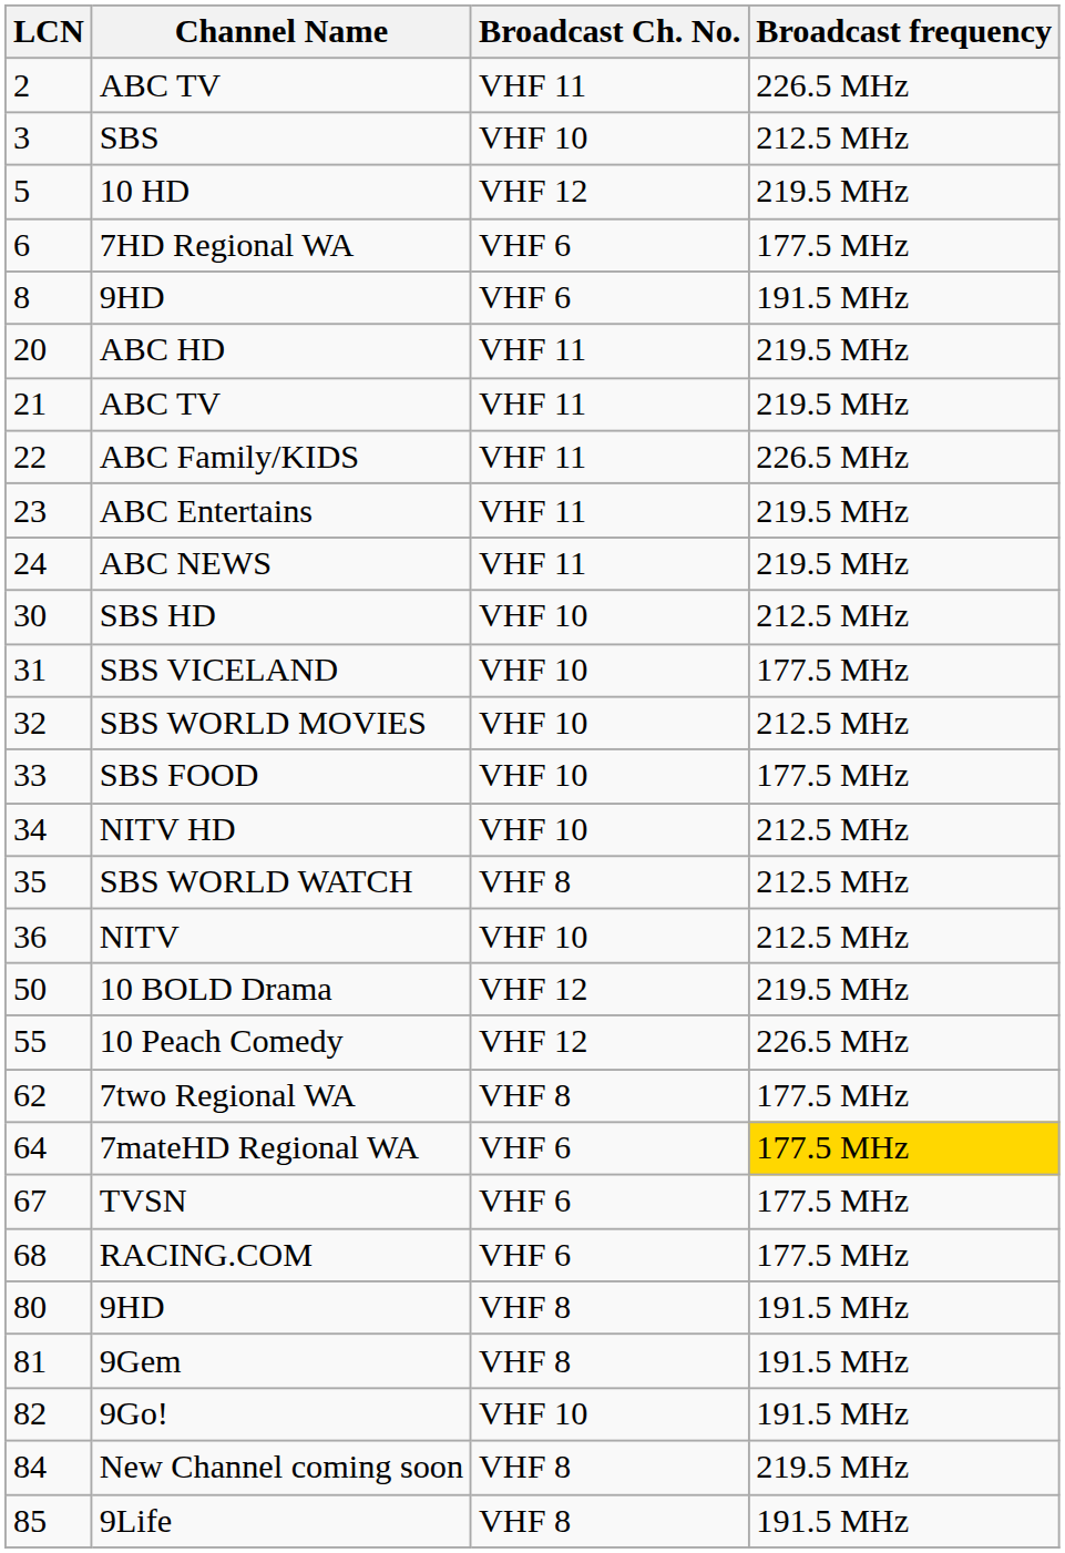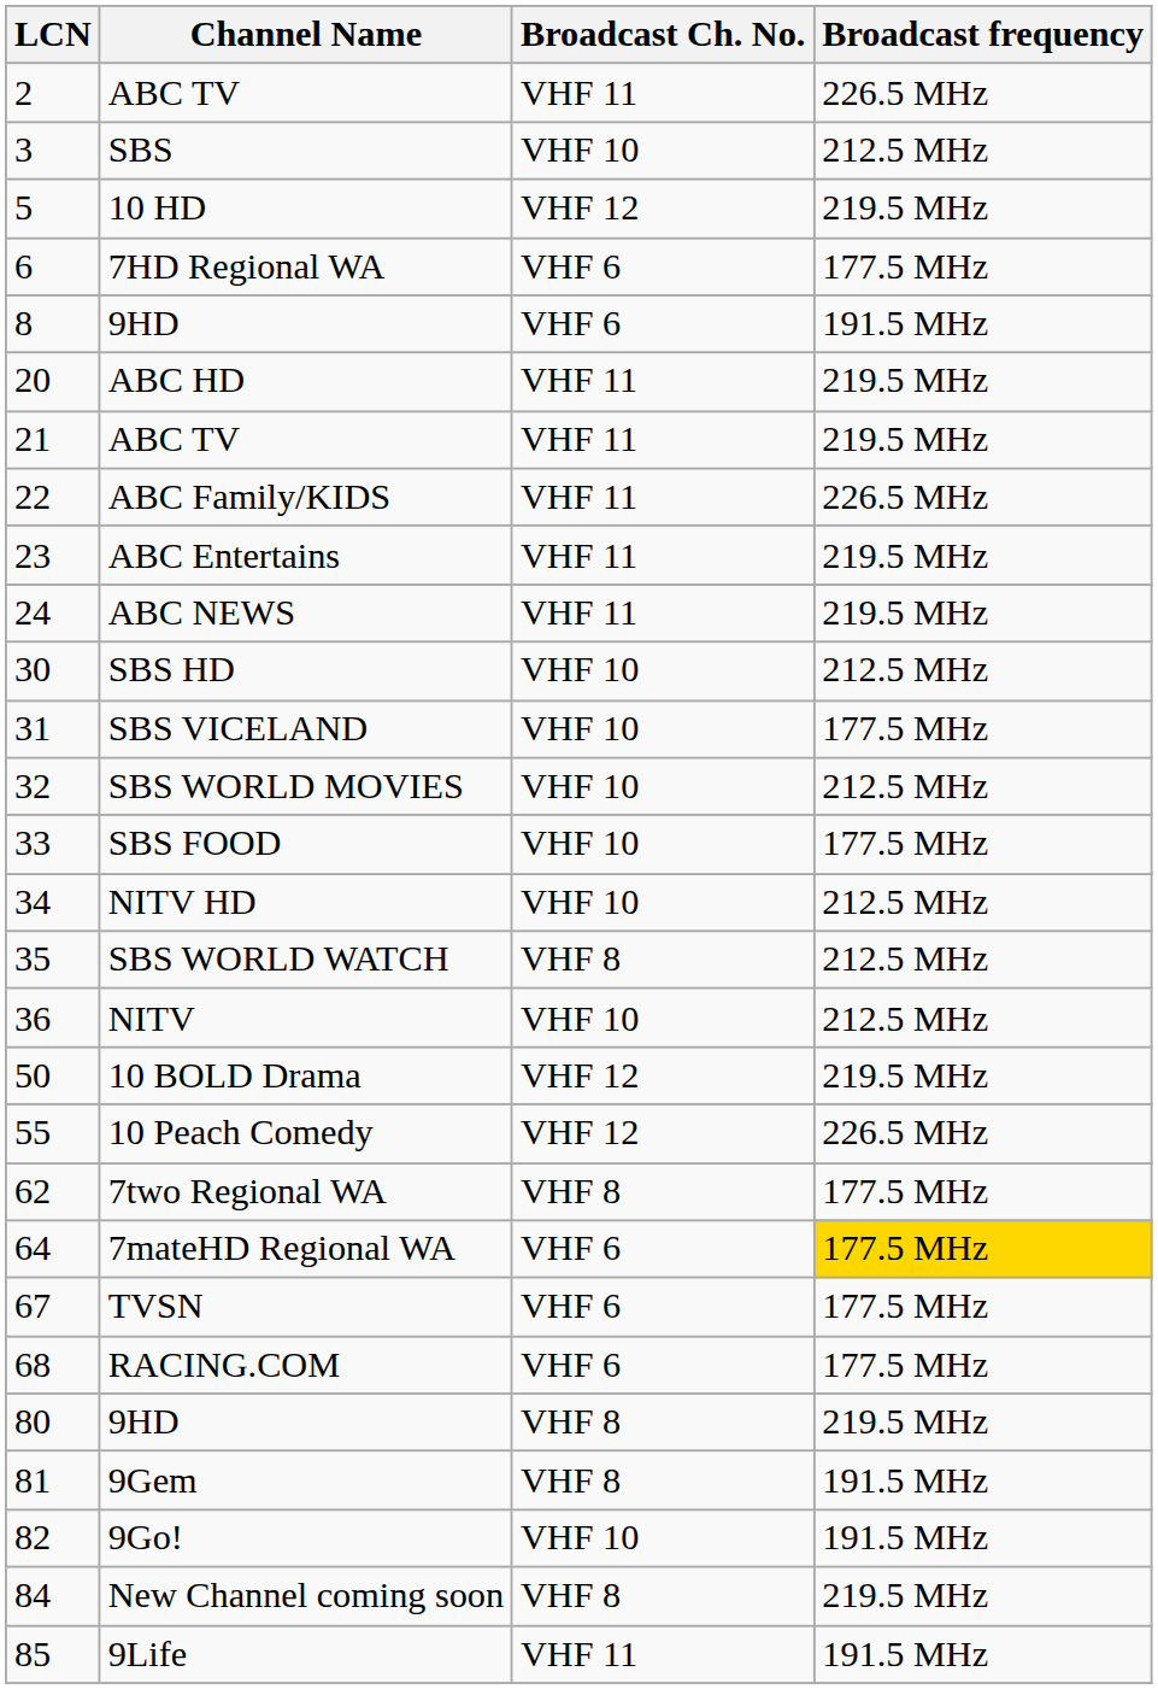 <table class="wikitable">
 <tr>
 <th>LCN</th>
 <th>Channel Name</th>
 <th>Broadcast Ch. No.</th>
 <th>Broadcast frequency</th>
 </tr>
 <tr>
 <td>2</td>
 <td>ABC TV</td>
 <td>VHF 11</td>
 <td>226.5 MHz</td>
 </tr>
 <tr>
 <td>3</td>
 <td>SBS</td>
 <td>VHF 10</td>
 <td>212.5 MHz</td>
 </tr>
 <tr>
 <td>5</td>
 <td>10 HD</td>
 <td>VHF 12</td>
 <td>219.5 MHz</td>
 </tr>
 <tr>
 <td>6</td>
 <td>7HD Regional WA</td>
 <td>VHF 6</td>
 <td>177.5 MHz</td>
 </tr>
 <tr>
 <td>8</td>
 <td>9HD</td>
 <td>VHF 6</td>
 <td>191.5 MHz</td>
 </tr>
 <tr>
 <td>20</td>
 <td>ABC HD</td>
 <td>VHF 11</td>
 <td>219.5 MHz</td>
 </tr>
 <tr>
 <td>21</td>
 <td>ABC TV</td>
 <td>VHF 11</td>
 <td>219.5 MHz</td>
 </tr>
 <tr>
 <td>22</td>
 <td>ABC Family/KIDS</td>
 <td>VHF 11</td>
 <td>226.5 MHz</td>
 </tr>
 <tr>
 <td>23</td>
 <td>ABC Entertains</td>
 <td>VHF 11</td>
 <td>219.5 MHz</td>
 </tr>
 <tr>
 <td>24</td>
 <td>ABC NEWS</td>
 <td>VHF 11</td>
 <td>219.5 MHz</td>
 </tr>
 <tr>
 <td>30</td>
 <td>SBS HD</td>
 <td>VHF 10</td>
 <td>212.5 MHz</td>
 </tr>
 <tr>
 <td>31</td>
 <td>SBS VICELAND</td>
 <td>VHF 10</td>
 <td>177.5 MHz</td>
 </tr>
 <tr>
 <td>32</td>
 <td>SBS WORLD MOVIES</td>
 <td>VHF 10</td>
 <td>212.5 MHz</td>
 </tr>
 <tr>
 <td>33</td>
 <td>SBS FOOD</td>
 <td>VHF 10</td>
 <td>177.5 MHz</td>
 </tr>
 <tr>
 <td>34</td>
 <td>NITV HD</td>
 <td>VHF 10</td>
 <td>212.5 MHz</td>
 </tr>
 <tr>
 <td>35</td>
 <td>SBS WORLD WATCH</td>
 <td>VHF 8</td>
 <td>212.5 MHz</td>
 </tr>
 <tr>
 <td>36</td>
 <td>NITV</td>
 <td>VHF 10</td>
 <td>212.5 MHz</td>
 </tr>
 <tr>
 <td>50</td>
 <td>10 BOLD Drama</td>
 <td>VHF 12</td>
 <td>219.5 MHz</td>
 </tr>
 <tr>
 <td>55</td>
 <td>10 Peach Comedy</td>
 <td>VHF 12</td>
 <td>226.5 MHz</td>
 </tr>
 <tr>
 <td>62</td>
 <td>7two Regional WA</td>
 <td>VHF 8</td>
 <td>177.5 MHz</td>
 </tr>
 <tr>
 <td>64</td>
 <td>7mateHD Regional WA</td>
 <td>VHF 6</td>
 <td style="background: gold;">177.5 MHz</td>
 </tr>
 <tr>
 <td>67</td>
 <td>TVSN</td>
 <td>VHF 6</td>
 <td>177.5 MHz</td>
 </tr>
 <tr>
 <td>68</td>
 <td>RACING.COM</td>
 <td>VHF 6</td>
 <td>177.5 MHz</td>
 </tr>
 <tr>
 <td>80</td>
 <td>9HD</td>
 <td>VHF 8</td>
-<td>191.5 MHz</td>
+<td>219.5 MHz</td>
 </tr>
 <tr>
 <td>81</td>
 <td>9Gem</td>
 <td>VHF 8</td>
 <td>191.5 MHz</td>
 </tr>
 <tr>
 <td>82</td>
 <td>9Go!</td>
 <td>VHF 10</td>
 <td>191.5 MHz</td>
 </tr>
 <tr>
 <td>84</td>
 <td>New Channel coming soon</td>
 <td>VHF 8</td>
 <td>219.5 MHz</td>
 </tr>
 <tr>
 <td>85</td>
 <td>9Life</td>
-<td>VHF 8</td>
+<td>VHF 11</td>
 <td>191.5 MHz</td>
 </tr>
 </table>
